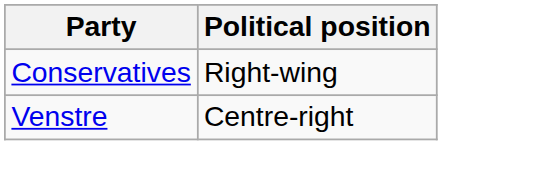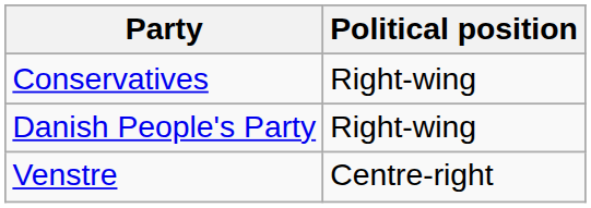 <table class="wikitable mw-collapsible mw-collapsed">
 <tr>
 <th>Party</th>
 <th>Political position</th>
 </tr>
 <tr>
 <td><a href='#'>Conservatives</a></td>
 <td>Right-wing</td>
 </tr>
 <tr>
+<td><a href='#'>Danish People's Party</a></td>
+<td>Right-wing</td>
+</tr>
+<tr>
 <td><a href='#'>Venstre</a></td>
 <td>Centre-right</td>
 </tr>
 </table>
